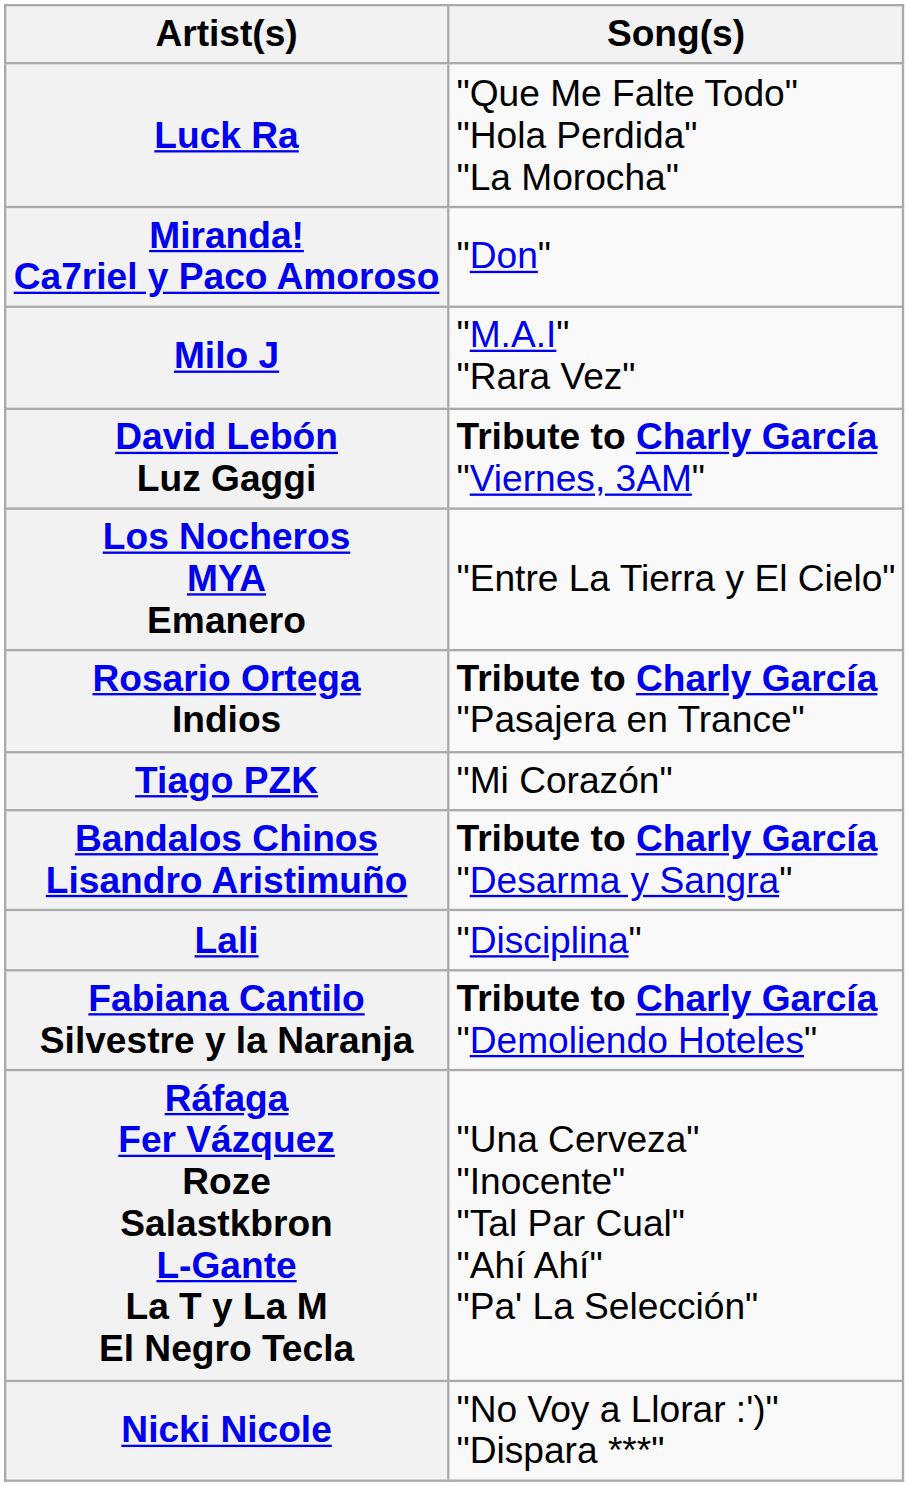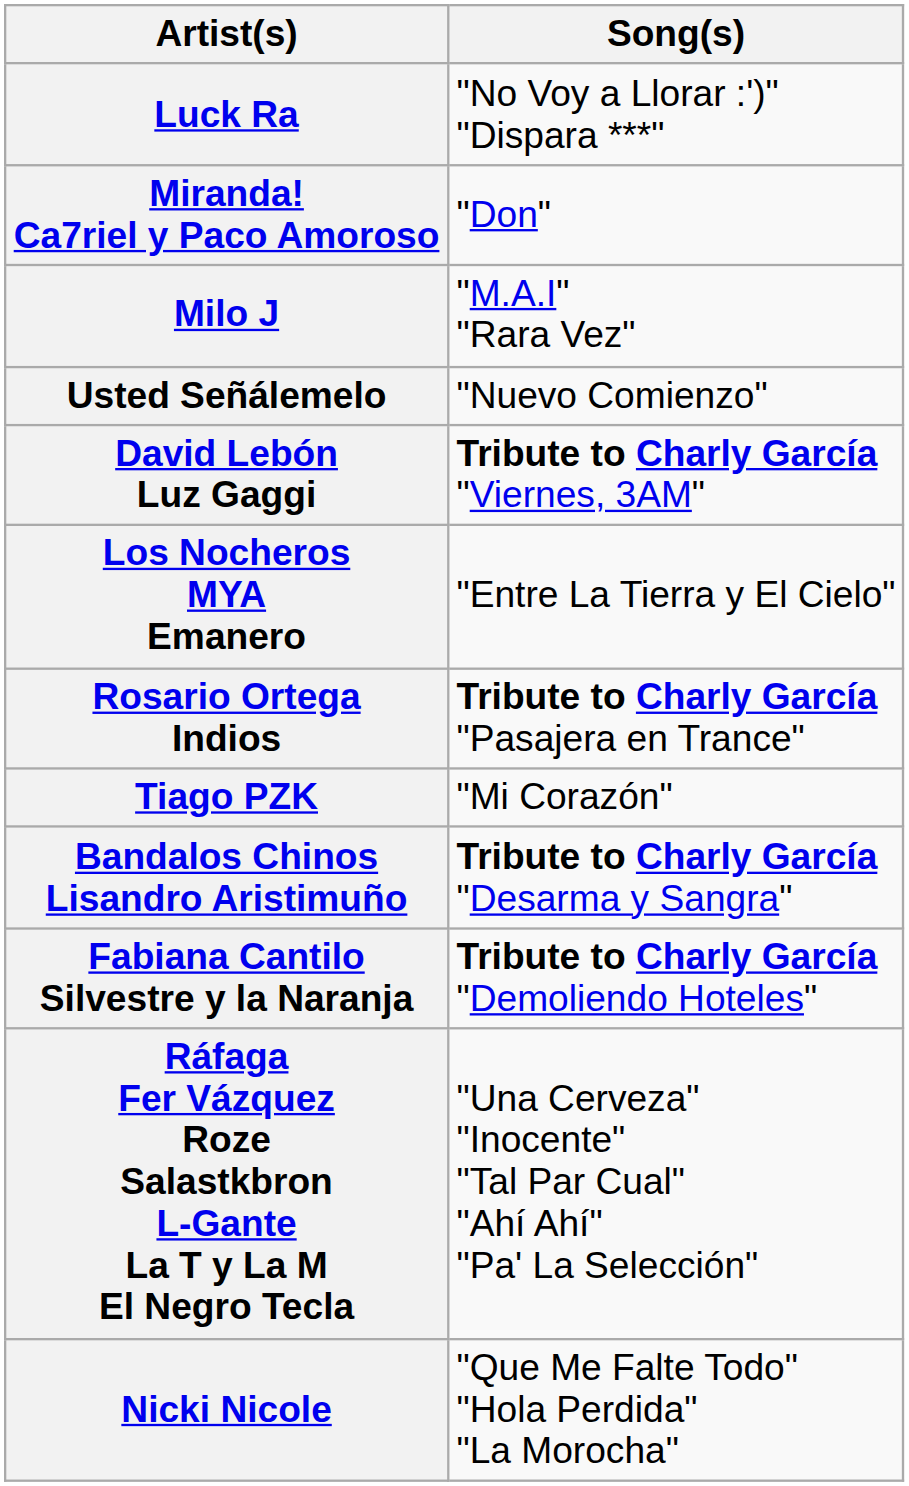 <table class="wikitable plainrowheaders">
 <tr>
 <th scope="col">Artist(s)</th>
 <th scope="col">Song(s)</th>
 </tr>
 <tr>
 <th scope="row"><a href='#'>Luck Ra</a></th>
-<td>"Que Me Falte Todo"<br>"Hola Perdida"<br>"La Morocha"</td>
+<td>"No Voy a Llorar :')"<br>"Dispara ***"</td>
 </tr>
 <tr>
 <th scope="row"><a href='#'>Miranda!</a><br><a href='#'>Ca7riel y Paco Amoroso</a></th>
 <td>"<a href='#'>Don</a>"</td>
 </tr>
 <tr>
 <th scope="row"><a href='#'>Milo J</a></th>
 <td>"<a href='#'>M.A.I</a>"<br>"Rara Vez"</td>
+</tr>
+<tr>
+<th scope="row">Usted Señálemelo</th>
+<td>"Nuevo Comienzo"</td>
 </tr>
 <tr>
 <th scope="row"><a href='#'>David Lebón</a><br>Luz Gaggi</th>
 <td><strong>Tribute to <a href='#'>Charly García</a></strong><br>"<a href='#'>Viernes, 3AM</a>"</td>
 </tr>
 <tr>
 <th scope="row"><a href='#'>Los Nocheros</a><br><a href='#'>MYA</a><br>Emanero</th>
 <td>"Entre La Tierra y El Cielo"</td>
 </tr>
 <tr>
 <th scope="row"><a href='#'>Rosario Ortega</a><br>Indios</th>
 <td><strong>Tribute to <a href='#'>Charly García</a></strong><br>"Pasajera en Trance"</td>
 </tr>
 <tr>
 <th scope="row"><a href='#'>Tiago PZK</a></th>
 <td>"Mi Corazón"</td>
 </tr>
 <tr>
 <th scope="row"><a href='#'>Bandalos Chinos</a><br><a href='#'>Lisandro Aristimuño</a></th>
 <td><strong>Tribute to <a href='#'>Charly García</a></strong><br>"<a href='#'>Desarma y Sangra</a>"</td>
 </tr>
 <tr>
-<th scope="row"><a href='#'>Lali</a></th>
-<td>"<a href='#'>Disciplina</a>"</td>
-</tr>
-<tr>
 <th scope="row"><a href='#'>Fabiana Cantilo</a><br>Silvestre y la Naranja</th>
 <td><strong>Tribute to <a href='#'>Charly García</a></strong><br>"<a href='#'>Demoliendo Hoteles</a>"</td>
 </tr>
 <tr>
 <th scope="row"><a href='#'>Ráfaga</a><br><a href='#'>Fer Vázquez</a><br>Roze<br>Salastkbron<br><a href='#'>L-Gante</a><br>La T y La M<br>El Negro Tecla</th>
 <td>"Una Cerveza"<br>"Inocente"<br>"Tal Par Cual"<br>"Ahí Ahí"<br>"Pa' La Selección"</td>
 </tr>
 <tr>
 <th scope="row"><a href='#'>Nicki Nicole</a></th>
-<td>"No Voy a Llorar :')"<br>"Dispara ***"</td>
+<td>"Que Me Falte Todo"<br>"Hola Perdida"<br>"La Morocha"</td>
 </tr>
 </table>
